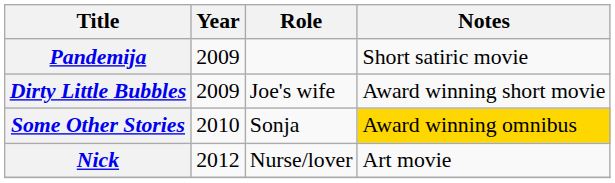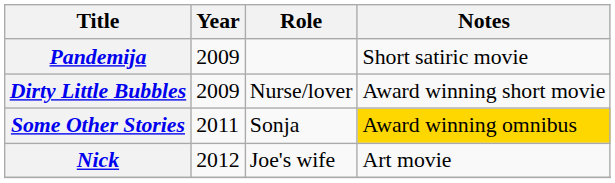 <table class="wikitable plainrowheaders sortable">
 <tr>
 <th scope="col">Title</th>
 <th scope="col">Year</th>
 <th scope="col">Role</th>
 <th scope="col" class="unsortable">Notes</th>
 </tr>
 <tr>
 <th scope="row"><em><a href='#'>Pandemija</a></em></th>
 <td>2009</td>
 <td></td>
 <td>Short satiric movie</td>
 </tr>
 <tr>
 <th scope="row"><em><a href='#'>Dirty Little Bubbles</a></em></th>
 <td>2009</td>
-<td>Joe's wife</td>
+<td>Nurse/lover</td>
 <td>Award winning short movie</td>
 </tr>
 <tr>
 <th scope="row"><em><a href='#'>Some Other Stories</a></em></th>
-<td>2010</td>
+<td>2011</td>
 <td>Sonja</td>
 <td style="background: gold;">Award winning omnibus</td>
 </tr>
 <tr>
 <th scope="row"><em><a href='#'>Nick</a></em></th>
 <td>2012</td>
-<td>Nurse/lover</td>
+<td>Joe's wife</td>
 <td>Art movie</td>
 </tr>
 <tr>
 </tr>
 </table>
